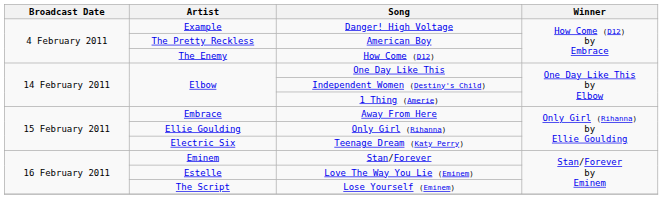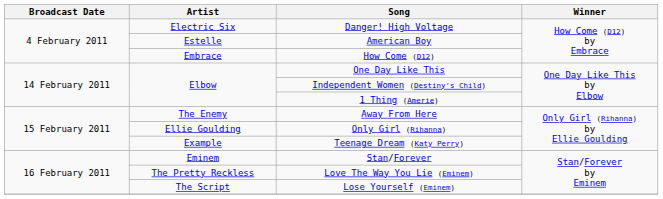 <table class="wikitable" style="text-align:center" width=75%>
 <tr>
 <th>Broadcast Date</th>
 <th>Artist</th>
 <th>Song</th>
 <th>Winner</th>
 </tr>
 <tr>
 <td Rowspan='3'>4 February 2011</td>
-<td><a href='#'>Example</a></td>
+<td><a href='#'>Electric Six</a></td>
 <td><a href='#'>Danger! High Voltage</a></td>
 <td Rowspan='3'><a href='#'>How Come</a> <small>(<a href='#'>D12</a>)</small><br>by<br><a href='#'>Embrace</a></td>
 </tr>
 <tr>
-<td><a href='#'>The Pretty Reckless</a></td>
+<td><a href='#'>Estelle</a></td>
 <td><a href='#'>American Boy</a></td>
 </tr>
 <tr>
-<td><a href='#'>The Enemy</a></td>
+<td><a href='#'>Embrace</a></td>
 <td><a href='#'>How Come</a> <small>(<a href='#'>D12</a>)</small></td>
 </tr>
 <tr>
 <td Rowspan='3'>14 February 2011</td>
 <td Rowspan='3'><a href='#'>Elbow</a></td>
 <td><a href='#'>One Day Like This</a></td>
 <td Rowspan='3'><a href='#'>One Day Like This</a><br>by<br><a href='#'>Elbow</a></td>
 </tr>
 <tr>
 <td><a href='#'>Independent Women</a> <small>(<a href='#'>Destiny's Child</a>)</small></td>
 </tr>
 <tr>
 <td><a href='#'>1 Thing</a> <small>(<a href='#'>Amerie</a>)</small></td>
 </tr>
 <tr>
 <td Rowspan='3'>15 February 2011</td>
-<td><a href='#'>Embrace</a></td>
+<td><a href='#'>The Enemy</a></td>
 <td><a href='#'>Away From Here</a></td>
 <td Rowspan='3'><a href='#'>Only Girl</a> <small>(<a href='#'>Rihanna</a>)</small><br>by<br><a href='#'>Ellie Goulding</a></td>
 </tr>
 <tr>
 <td><a href='#'>Ellie Goulding</a></td>
 <td><a href='#'>Only Girl</a> <small>(<a href='#'>Rihanna</a>)</small></td>
 </tr>
 <tr>
-<td><a href='#'>Electric Six</a></td>
+<td><a href='#'>Example</a></td>
 <td><a href='#'>Teenage Dream</a> <small>(<a href='#'>Katy Perry</a>)</small></td>
 </tr>
 <tr>
 <td Rowspan='3'>16 February 2011</td>
 <td><a href='#'>Eminem</a></td>
 <td><a href='#'>Stan</a>/<a href='#'>Forever</a></td>
 <td Rowspan='3'><a href='#'>Stan</a>/<a href='#'>Forever</a><br>by<br><a href='#'>Eminem</a></td>
 </tr>
 <tr>
-<td><a href='#'>Estelle</a></td>
+<td><a href='#'>The Pretty Reckless</a></td>
 <td><a href='#'>Love The Way You Lie</a> <small>(<a href='#'>Eminem</a>)</small></td>
 </tr>
 <tr>
 <td><a href='#'>The Script</a></td>
 <td><a href='#'>Lose Yourself</a> <small>(<a href='#'>Eminem</a>)</small></td>
 </tr>
 <tr>
 </tr>
 </table>
